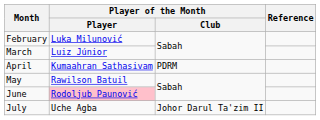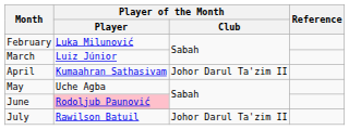 <table class="wikitable">
 <tr>
 <th rowspan="2">Month</th>
 <th colspan="2">Player of the Month</th>
 <th rowspan="2">Reference</th>
 </tr>
 <tr>
 <th>Player</th>
 <th>Club</th>
 </tr>
 <tr>
 <td>February</td>
 <td> <a href='#'>Luka Milunović</a></td>
 <td rowspan=2>Sabah</td>
 <td align=center></td>
 </tr>
 <tr>
 <td>March</td>
 <td> <a href='#'>Luiz Júnior</a></td>
 <td align=center></td>
 </tr>
 <tr>
 <td>April</td>
 <td> <a href='#'>Kumaahran Sathasivam</a></td>
-<td>PDRM</td>
+<td>Johor Darul Ta'zim II</td>
 <td align=center></td>
 </tr>
 <tr>
 <td>May</td>
-<td> <a href='#'>Rawilson Batuil</a></td>
+<td> Uche Agba</td>
 <td rowspan=2>Sabah</td>
 <td align=center></td>
 </tr>
 <tr>
 <td>June</td>
 <td style="background: pink;"> <a href='#'>Rodoljub Paunović</a></td>
 <td align=center></td>
 </tr>
 <tr>
 <td>July</td>
-<td> Uche Agba</td>
+<td> <a href='#'>Rawilson Batuil</a></td>
 <td>Johor Darul Ta'zim II</td>
 <td align=center></td>
 </tr>
 </table>
